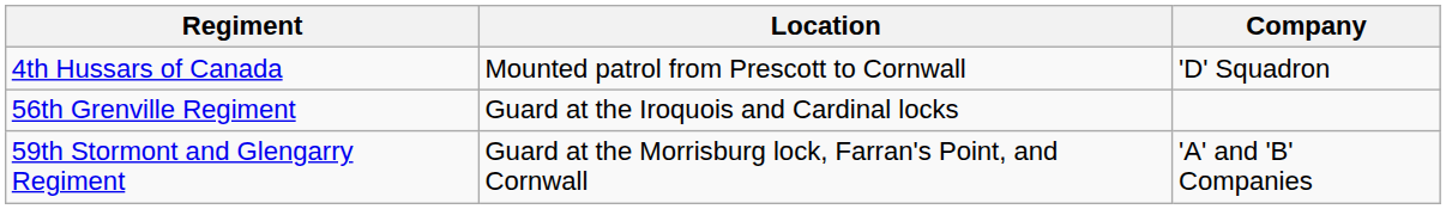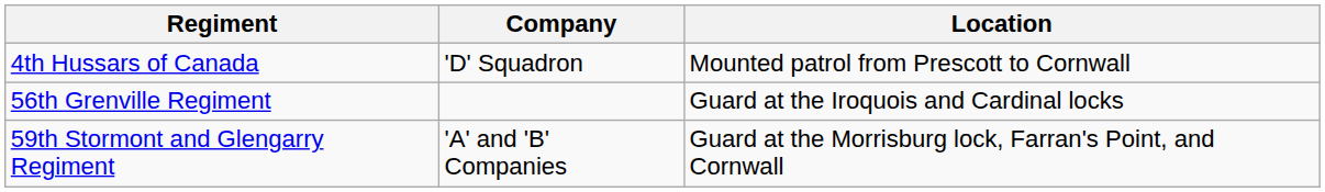 <table class="wikitable">
 <tr>
 <th>Regiment</th>
+<th>Company</th>
 <th>Location</th>
-<th>Company</th>
 </tr>
 <tr>
 <td><a href='#'>4th Hussars of Canada</a></td>
+<td>'D' Squadron</td>
 <td>Mounted patrol from Prescott to Cornwall</td>
-<td>'D' Squadron</td>
 </tr>
 <tr>
 <td><a href='#'>56th Grenville Regiment</a></td>
+<td></td>
 <td>Guard at the Iroquois and Cardinal locks</td>
-<td></td>
 </tr>
 <tr>
 <td><a href='#'>59th Stormont and Glengarry Regiment</a></td>
+<td>'A' and 'B' Companies</td>
 <td>Guard at the Morrisburg lock, Farran's Point, and Cornwall</td>
-<td>'A' and 'B' Companies</td>
 </tr>
 </table>
